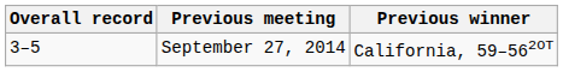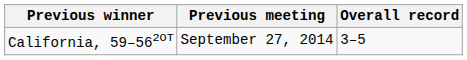 <table class="wikitable">
 <tr>
+<th>Previous winner</th>
+<th>Previous meeting</th>
 <th>Overall record</th>
-<th>Previous meeting</th>
-<th>Previous winner</th>
 </tr>
 <tr>
+<td>California, 59–56<sup>2OT</sup></td>
+<td>September 27, 2014</td>
 <td>3–5</td>
-<td>September 27, 2014</td>
-<td>California, 59–56<sup>2OT</sup></td>
 </tr>
 </table>
